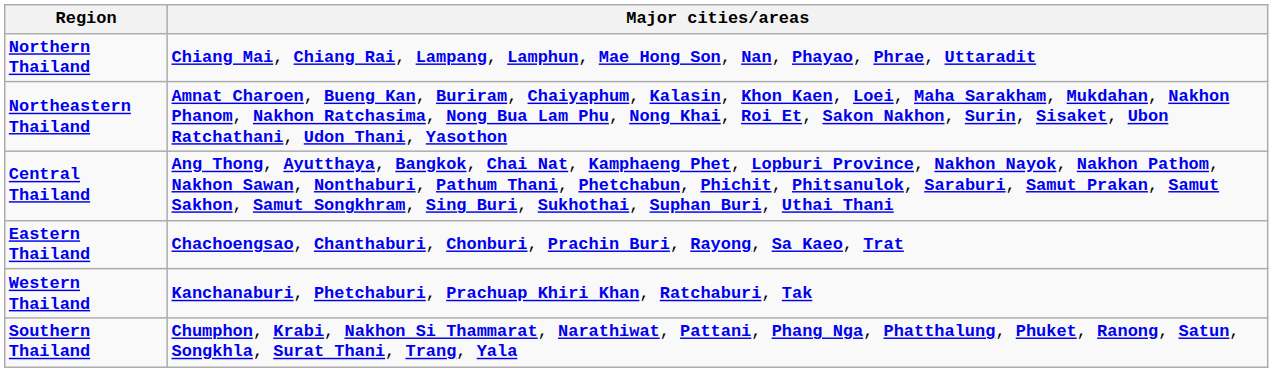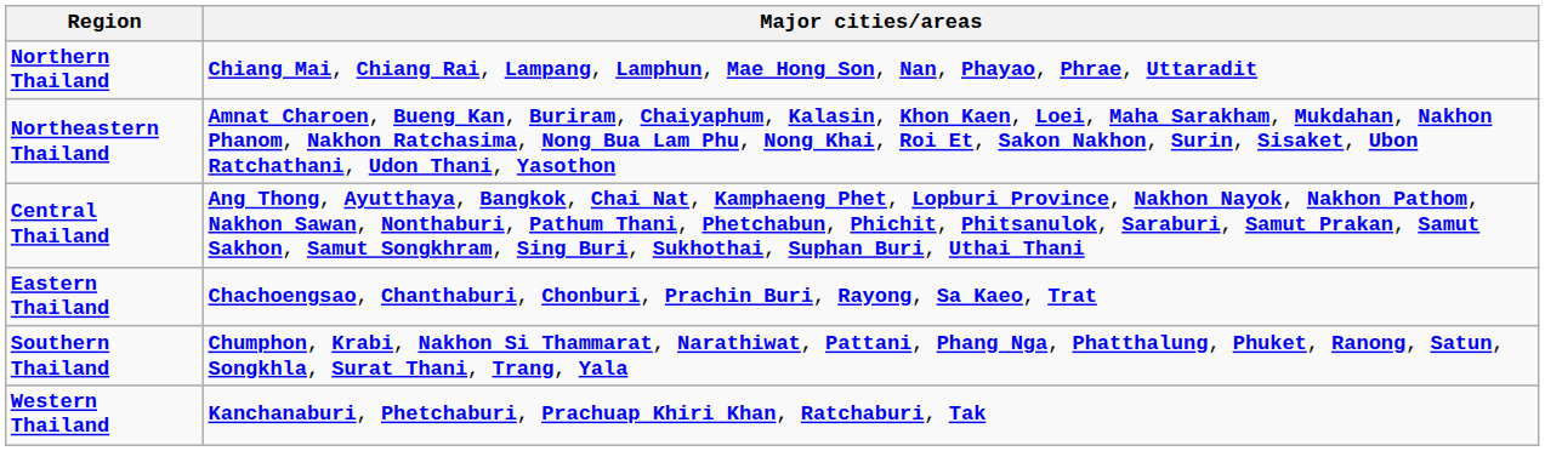 <table class="wikitable" style="font-size:90%">
 <tr>
 <th>Region</th>
 <th>Major cities/areas</th>
 </tr>
 <tr>
 <td><strong><a href='#'>Northern Thailand</a></strong></td>
 <td><strong><a href='#'>Chiang Mai</a></strong>, <strong><a href='#'>Chiang Rai</a></strong>, <strong><a href='#'>Lampang</a></strong>, <strong><a href='#'>Lamphun</a></strong>, <strong><a href='#'>Mae Hong Son</a></strong>, <strong><a href='#'>Nan</a></strong>, <strong><a href='#'>Phayao</a></strong>, <strong><a href='#'>Phrae</a></strong>, <strong><a href='#'>Uttaradit</a></strong></td>
 </tr>
 <tr>
 <td><strong><a href='#'>Northeastern Thailand</a></strong></td>
 <td><strong><a href='#'>Amnat Charoen</a></strong>, <strong><a href='#'>Bueng Kan</a></strong>, <strong><a href='#'>Buriram</a></strong>, <strong><a href='#'>Chaiyaphum</a></strong>, <strong><a href='#'>Kalasin</a></strong>, <strong><a href='#'>Khon Kaen</a></strong>, <strong><a href='#'>Loei</a></strong>, <strong><a href='#'>Maha Sarakham</a></strong>, <strong><a href='#'>Mukdahan</a></strong>, <strong><a href='#'>Nakhon Phanom</a></strong>, <strong><a href='#'>Nakhon Ratchasima</a></strong>, <strong><a href='#'>Nong Bua Lam Phu</a></strong>, <strong><a href='#'>Nong Khai</a></strong>, <strong><a href='#'>Roi Et</a></strong>, <strong><a href='#'>Sakon Nakhon</a></strong>, <strong><a href='#'>Surin</a></strong>, <strong><a href='#'>Sisaket</a></strong>, <strong><a href='#'>Ubon Ratchathani</a></strong>, <strong><a href='#'>Udon Thani</a></strong>, <strong><a href='#'>Yasothon</a></strong></td>
 </tr>
 <tr>
 <td><strong><a href='#'>Central Thailand</a></strong></td>
 <td><strong><a href='#'>Ang Thong</a></strong>, <strong><a href='#'>Ayutthaya</a></strong>, <strong><a href='#'>Bangkok</a></strong>, <strong><a href='#'>Chai Nat</a></strong>, <strong><a href='#'>Kamphaeng Phet</a></strong>, <strong><a href='#'>Lopburi Province</a></strong>, <strong><a href='#'>Nakhon Nayok</a></strong>, <strong><a href='#'>Nakhon Pathom</a></strong>, <strong><a href='#'>Nakhon Sawan</a></strong>, <strong><a href='#'>Nonthaburi</a></strong>, <strong><a href='#'>Pathum Thani</a></strong>, <strong><a href='#'>Phetchabun</a></strong>, <strong><a href='#'>Phichit</a></strong>, <strong><a href='#'>Phitsanulok</a></strong>, <strong><a href='#'>Saraburi</a></strong>, <strong><a href='#'>Samut Prakan</a></strong>, <strong><a href='#'>Samut Sakhon</a></strong>, <strong><a href='#'>Samut Songkhram</a></strong>, <strong><a href='#'>Sing Buri</a></strong>, <strong><a href='#'>Sukhothai</a></strong>, <strong><a href='#'>Suphan Buri</a></strong>, <strong><a href='#'>Uthai Thani</a></strong></td>
 </tr>
 <tr>
 <td><strong><a href='#'>Eastern Thailand</a></strong></td>
 <td><strong><a href='#'>Chachoengsao</a></strong>, <strong><a href='#'>Chanthaburi</a></strong>, <strong><a href='#'>Chonburi</a></strong>, <strong><a href='#'>Prachin Buri</a></strong>, <strong><a href='#'>Rayong</a></strong>, <strong><a href='#'>Sa Kaeo</a></strong>, <strong><a href='#'>Trat</a></strong></td>
 </tr>
 <tr>
+<td><strong><a href='#'>Southern Thailand</a></strong></td>
+<td><strong><a href='#'>Chumphon</a></strong>, <strong><a href='#'>Krabi</a></strong>, <strong><a href='#'>Nakhon Si Thammarat</a></strong>, <strong><a href='#'>Narathiwat</a></strong>, <strong><a href='#'>Pattani</a></strong>, <strong><a href='#'>Phang Nga</a></strong>, <strong><a href='#'>Phatthalung</a></strong>, <strong><a href='#'>Phuket</a></strong>, <strong><a href='#'>Ranong</a></strong>, <strong><a href='#'>Satun</a></strong>, <strong><a href='#'>Songkhla</a></strong>, <strong><a href='#'>Surat Thani</a></strong>, <strong><a href='#'>Trang</a></strong>, <strong><a href='#'>Yala</a></strong></td>
+</tr>
+<tr>
 <td><strong><a href='#'>Western Thailand</a></strong></td>
 <td><strong><a href='#'>Kanchanaburi</a></strong>, <strong><a href='#'>Phetchaburi</a></strong>, <strong><a href='#'>Prachuap Khiri Khan</a></strong>, <strong><a href='#'>Ratchaburi</a></strong>, <strong><a href='#'>Tak</a></strong></td>
 </tr>
-<tr>
-<td><strong><a href='#'>Southern Thailand</a></strong></td>
-<td><strong><a href='#'>Chumphon</a></strong>, <strong><a href='#'>Krabi</a></strong>, <strong><a href='#'>Nakhon Si Thammarat</a></strong>, <strong><a href='#'>Narathiwat</a></strong>, <strong><a href='#'>Pattani</a></strong>, <strong><a href='#'>Phang Nga</a></strong>, <strong><a href='#'>Phatthalung</a></strong>, <strong><a href='#'>Phuket</a></strong>, <strong><a href='#'>Ranong</a></strong>, <strong><a href='#'>Satun</a></strong>, <strong><a href='#'>Songkhla</a></strong>, <strong><a href='#'>Surat Thani</a></strong>, <strong><a href='#'>Trang</a></strong>, <strong><a href='#'>Yala</a></strong></td>
-</tr>
 </table>
